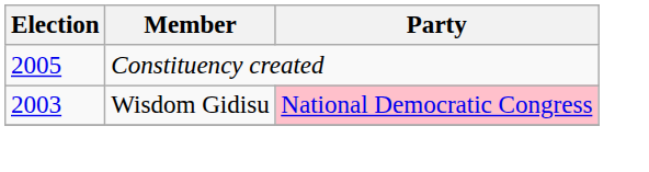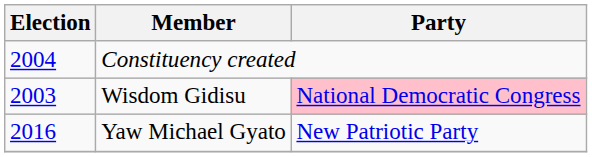 <table class="wikitable">
 <tr>
 <th>Election</th>
 <th>Member</th>
 <th>Party</th>
 </tr>
 <tr>
-<td><a href='#'>2005</a></td>
+<td><a href='#'>2004</a></td>
 <td colspan="2"><em>Constituency created</em></td>
 </tr>
 <tr>
 <td><a href='#'>2003</a></td>
 <td>Wisdom Gidisu</td>
 <td style="background: pink;"><a href='#'>National Democratic Congress</a></td>
 </tr>
 <tr>
+<td><a href='#'>2016</a></td>
+<td>Yaw Michael Gyato</td>
+<td><a href='#'>New Patriotic Party</a></td>
+</tr>
+<tr>
 </tr>
 </table>
